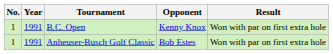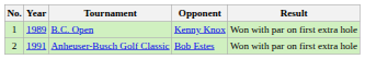 <table class="wikitable" style="font-size:95%;">
 <tr>
 <th>No.</th>
 <th>Year</th>
 <th>Tournament</th>
 <th>Opponent</th>
 <th>Result</th>
 </tr>
 <tr style="background:#d0f0c0;">
 <td align=center>1</td>
-<td><a href='#'>1991</a></td>
+<td><a href='#'>1989</a></td>
 <td><a href='#'>B.C. Open</a></td>
 <td> <a href='#'>Kenny Knox</a></td>
 <td>Won with par on first extra hole</td>
 </tr>
 <tr style="background:#d0f0c0;">
-<td align=center>1</td>
+<td align=center>2</td>
 <td><a href='#'>1991</a></td>
 <td><a href='#'>Anheuser-Busch Golf Classic</a></td>
 <td> <a href='#'>Bob Estes</a></td>
 <td>Won with par on first extra hole</td>
 </tr>
 </table>
